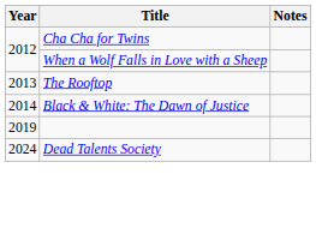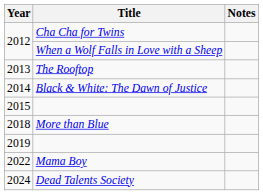 <table class="wikitable">
 <tr>
 <th>Year</th>
 <th>Title</th>
 <th>Notes</th>
 </tr>
 <tr>
 <td rowspan="2">2012</td>
 <td><em><a href='#'>Cha Cha for Twins</a></em></td>
 <td></td>
 </tr>
 <tr>
 <td><em><a href='#'>When a Wolf Falls in Love with a Sheep</a></em></td>
 <td></td>
 </tr>
 <tr>
 <td>2013</td>
 <td><em><a href='#'>The Rooftop</a></em></td>
 <td></td>
 </tr>
 <tr>
 <td>2014</td>
 <td><em><a href='#'>Black & White: The Dawn of Justice</a></em></td>
 <td></td>
 </tr>
 <tr>
+<td>2015</td>
+<td><em></em></td>
+<td></td>
+</tr>
+<tr>
+<td>2018</td>
+<td><em><a href='#'>More than Blue</a></em></td>
+<td></td>
+</tr>
+<tr>
 <td>2019</td>
 <td><em></em></td>
+<td></td>
+</tr>
+<tr>
+<td>2022</td>
+<td><em><a href='#'>Mama Boy</a></em></td>
 <td></td>
 </tr>
 <tr>
 <td>2024</td>
 <td><em><a href='#'>Dead Talents Society</a></em></td>
 <td></td>
 </tr>
 </table>
